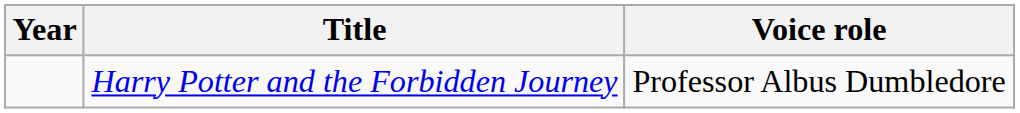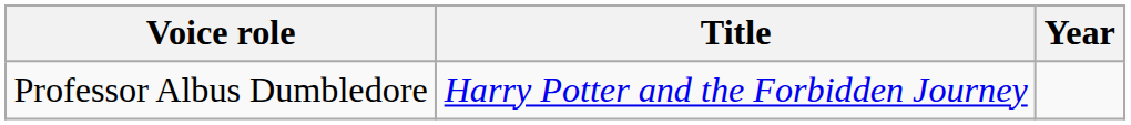 <table class="wikitable sortable">
 <tr>
+<th>Voice role</th>
+<th>Title</th>
 <th>Year</th>
-<th>Title</th>
-<th>Voice role</th>
 </tr>
 <tr>
+<td>Professor Albus Dumbledore</td>
+<td><em><a href='#'>Harry Potter and the Forbidden Journey</a></em></td>
 <td></td>
-<td><em><a href='#'>Harry Potter and the Forbidden Journey</a></em></td>
-<td>Professor Albus Dumbledore</td>
 </tr>
 </table>
